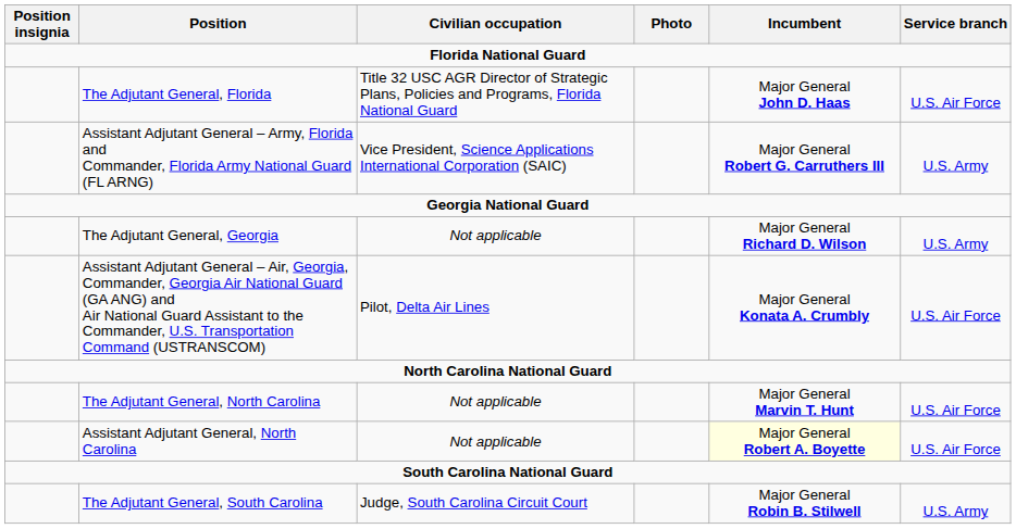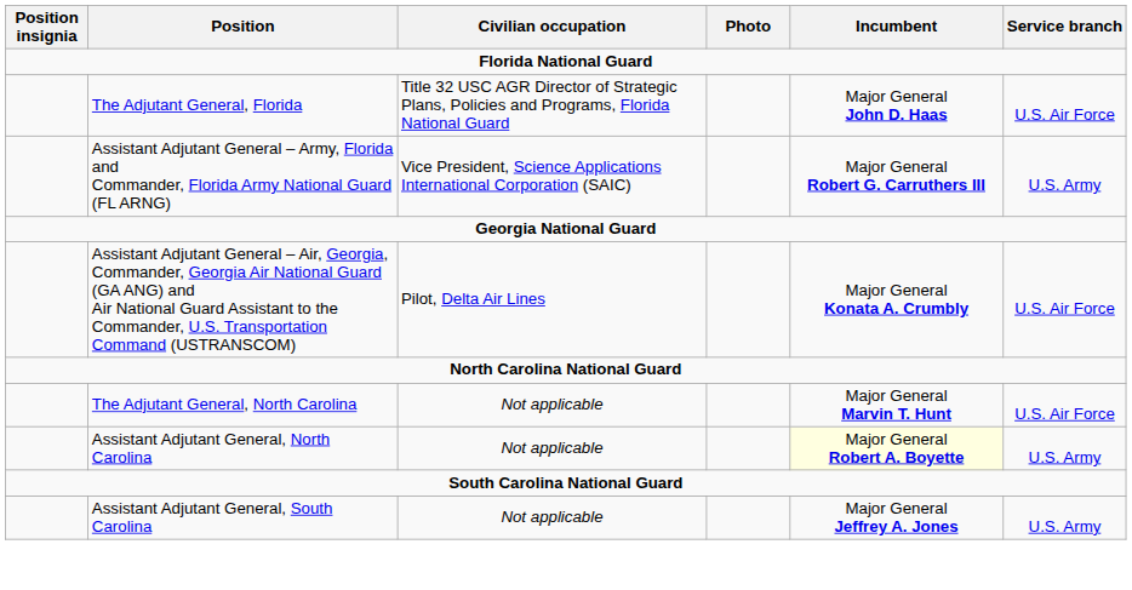 <table class="wikitable">
 <tr>
 <th width="75" style="text-align:center">Position insignia</th>
 <th width="300" style="text-align:center">Position</th>
 <th width="300" style="text-align:center">Civilian occupation</th>
 <th width="75" style="text-align:center">Photo</th>
 <th width="205" style="text-align:center">Incumbent</th>
 <th width="115" style="text-align:center">Service branch</th>
 </tr>
 <tr>
 <td colspan="6" style="text-align:center"><strong>Florida National Guard</strong></td>
 </tr>
 <tr>
 <td></td>
 <td><a href='#'>The Adjutant General</a>, <a href='#'>Florida</a></td>
 <td>Title 32 USC AGR Director of Strategic Plans, Policies and Programs, <a href='#'>Florida National Guard</a></td>
 <td></td>
 <td style="text-align:center">Major General<br><strong><a href='#'>John D. Haas</a></strong></td>
 <td style="text-align:center"><br><a href='#'>U.S. Air Force</a></td>
 </tr>
 <tr>
 <td></td>
 <td>Assistant Adjutant General – Army, <a href='#'>Florida</a> and<br>Commander, <a href='#'>Florida Army National Guard</a> (FL ARNG)</td>
 <td>Vice President, <a href='#'>Science Applications International Corporation</a> (SAIC)</td>
 <td></td>
 <td style="text-align:center">Major General<br><strong><a href='#'>Robert G. Carruthers III</a></strong></td>
 <td style="text-align:center"><br><a href='#'>U.S. Army</a></td>
 </tr>
 <tr>
 <td colspan="6" style="text-align:center"><strong>Georgia National Guard</strong></td>
 </tr>
 <tr>
-<td></td>
-<td>The Adjutant General, <a href='#'>Georgia</a></td>
-<td style="text-align:center"><em>Not applicable</em></td>
-<td></td>
-<td style="text-align:center">Major General<br><strong><a href='#'>Richard D. Wilson</a></strong></td>
-<td style="text-align:center"><br><a href='#'>U.S. Army</a></td>
-</tr>
-<tr>
 <td> </td>
 <td>Assistant Adjutant General – Air, <a href='#'>Georgia</a>,<br>Commander, <a href='#'>Georgia Air National Guard</a> (GA ANG) and<br>Air National Guard Assistant to the Commander, <a href='#'>U.S. Transportation Command</a> (USTRANSCOM)</td>
 <td>Pilot, <a href='#'>Delta Air Lines</a></td>
 <td></td>
 <td style="text-align:center">Major General<br><strong><a href='#'>Konata A. Crumbly</a></strong></td>
 <td style="text-align:center"><br><a href='#'>U.S. Air Force</a></td>
 </tr>
 <tr>
 <td colspan="6" style="text-align:center"><strong>North Carolina National Guard</strong></td>
 </tr>
 <tr>
 <td></td>
 <td><a href='#'>The Adjutant General</a>, <a href='#'>North Carolina</a></td>
 <td style="text-align:center"><em>Not applicable</em></td>
 <td></td>
 <td style="text-align:center">Major General<br><strong><a href='#'>Marvin T. Hunt</a></strong></td>
 <td style="text-align:center"><br><a href='#'>U.S. Air Force</a></td>
 </tr>
 <tr>
 <td></td>
 <td>Assistant Adjutant General, <a href='#'>North Carolina</a></td>
 <td style="text-align:center"><em>Not applicable</em></td>
 <td></td>
 <td style="background: lightyellow; text-align:center">Major General<br><strong><a href='#'>Robert A. Boyette</a></strong></td>
-<td style="text-align:center"><br><a href='#'>U.S. Air Force</a></td>
+<td style="text-align:center"><br><a href='#'>U.S. Army</a></td>
 </tr>
 <tr>
 <td colspan="6" style="text-align:center"><strong>South Carolina National Guard</strong></td>
 </tr>
 <tr>
 <td></td>
-<td><a href='#'>The Adjutant General</a>, <a href='#'>South Carolina</a></td>
-<td>Judge, <a href='#'>South Carolina Circuit Court</a></td>
+<td>Assistant Adjutant General, <a href='#'>South Carolina</a></td>
+<td style="text-align:center"><em>Not applicable</em></td>
 <td></td>
-<td style="text-align:center">Major General<br><strong><a href='#'>Robin B. Stilwell</a></strong></td>
+<td style="text-align:center">Major General<br><strong><a href='#'>Jeffrey A. Jones</a></strong></td>
 <td style="text-align:center"><br><a href='#'>U.S. Army</a></td>
 </tr>
 </table>
